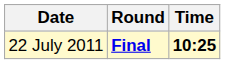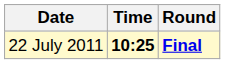 <table class="wikitable">
 <tr>
 <th>Date</th>
+<th>Time</th>
 <th>Round</th>
-<th>Time</th>
 </tr>
 <tr style=background:lemonchiffon>
 <td>22 July 2011</td>
+<td><strong>10:25</strong></td>
 <td><strong><a href='#'>Final</a></strong></td>
-<td><strong>10:25</strong></td>
 </tr>
 </table>
